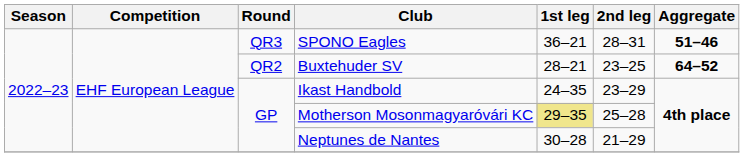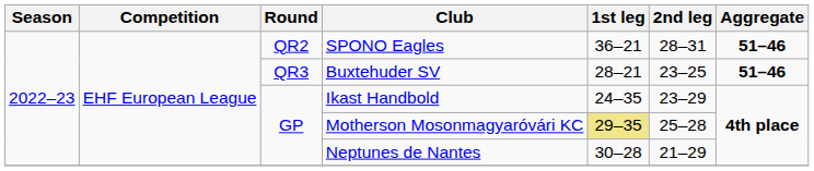 <table class="wikitable">
 <tr>
 <th>Season</th>
 <th>Competition</th>
 <th>Round</th>
 <th>Club</th>
 <th>1st leg</th>
 <th>2nd leg</th>
 <th>Aggregate</th>
 </tr>
 <tr>
 <td rowspan=5><a href='#'>2022–23</a></td>
 <td rowspan=5><a href='#'>EHF European League</a></td>
-<td rowspan=1 style="text-align:center;"><a href='#'>QR3</a></td>
+<td rowspan=1 style="text-align:center;"><a href='#'>QR2</a></td>
 <td> <a href='#'>SPONO Eagles</a></td>
 <td style="text-align:center;">36–21</td>
 <td style="text-align:center;">28–31</td>
 <td style="text-align:center;"><strong>51–46</strong></td>
 </tr>
 <tr>
-<td rowspan=1 style="text-align:center;"><a href='#'>QR2</a></td>
+<td rowspan=1 style="text-align:center;"><a href='#'>QR3</a></td>
 <td> <a href='#'>Buxtehuder SV</a></td>
 <td style="text-align:center;">28–21</td>
 <td style="text-align:center;">23–25</td>
-<td style="text-align:center;"><strong>64–52</strong></td>
+<td style="text-align:center;"><strong>51–46</strong></td>
 </tr>
 <tr>
 <td rowspan="3" style="text-align:center;"><a href='#'>GP</a></td>
 <td> <a href='#'>Ikast Handbold</a></td>
 <td style="text-align:center;">24–35</td>
 <td style="text-align:center;">23–29</td>
 <td align=center rowspan=3><strong>4th place</strong></td>
 </tr>
 <tr>
 <td> <a href='#'>Motherson Mosonmagyaróvári KC</a></td>
 <td style="background: khaki; text-align:center;">29–35</td>
 <td style="text-align:center;">25–28</td>
 </tr>
 <tr>
 <td> <a href='#'>Neptunes de Nantes</a></td>
 <td style="text-align:center;">30–28</td>
 <td style="text-align:center;">21–29</td>
 </tr>
 <tr>
 </tr>
 </table>
